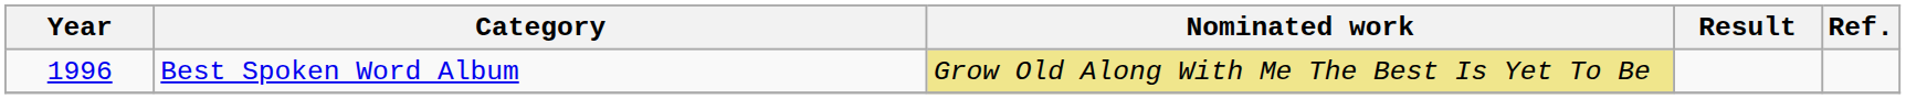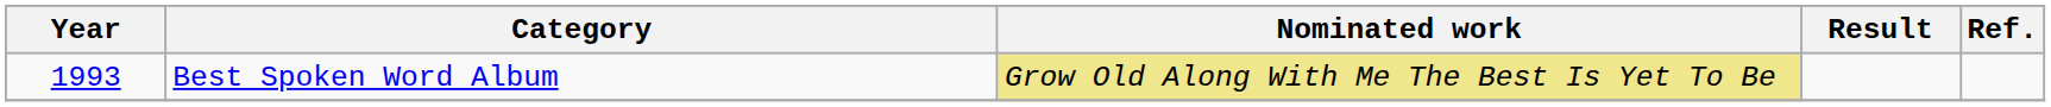 <table class=wikitable>
 <tr>
 <th scope="col" style="width:5em;">Year</th>
 <th scope="col" style="width:28em;">Category</th>
 <th scope="col" style="width:27em;">Nominated work</th>
 <th scope="col" style="width:5em;">Result</th>
 <th>Ref.</th>
 </tr>
 <tr>
-<td style="text-align:center;"><a href='#'>1996</a></td>
+<td style="text-align:center;"><a href='#'>1993</a></td>
 <td><a href='#'>Best Spoken Word Album</a></td>
 <td style="background: khaki;"><em>Grow Old Along With Me The Best Is Yet To Be</em></td>
 <td></td>
 <td style="text-align:center;"></td>
 </tr>
 <tr>
 </tr>
 </table>
